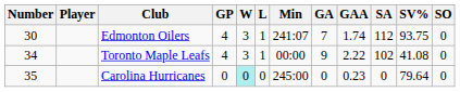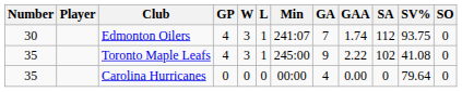 <table class="wikitable sortable" style="text-align: center;">
 <tr>
 <th>Number</th>
 <th>Player</th>
 <th>Club</th>
 <th>GP</th>
 <th>W</th>
 <th>L</th>
 <th>Min</th>
 <th>GA</th>
 <th>GAA</th>
 <th>SA</th>
 <th>SV%</th>
 <th>SO</th>
 </tr>
 <tr>
 <td>30</td>
 <td align=left></td>
 <td align=left> <a href='#'>Edmonton Oilers</a></td>
 <td>4</td>
 <td>3</td>
 <td>1</td>
 <td>241:07</td>
 <td>7</td>
 <td>1.74</td>
 <td>112</td>
 <td>93.75</td>
 <td>0</td>
 </tr>
 <tr>
-<td>34</td>
+<td>35</td>
 <td align=left></td>
 <td align=left> <a href='#'>Toronto Maple Leafs</a></td>
 <td>4</td>
 <td>3</td>
 <td>1</td>
-<td>00:00</td>
+<td>245:00</td>
 <td>9</td>
 <td>2.22</td>
 <td>102</td>
 <td>41.08</td>
 <td>0</td>
 </tr>
 <tr>
 <td>35</td>
 <td align=left></td>
 <td align=left> <a href='#'>Carolina Hurricanes</a></td>
 <td>0</td>
-<td style="background: paleturquoise;">0</td>
 <td>0</td>
-<td>245:00</td>
 <td>0</td>
-<td>0.23</td>
+<td>00:00</td>
+<td>4</td>
+<td>0.00</td>
 <td>0</td>
 <td>79.64</td>
 <td>0</td>
 </tr>
 </table>
